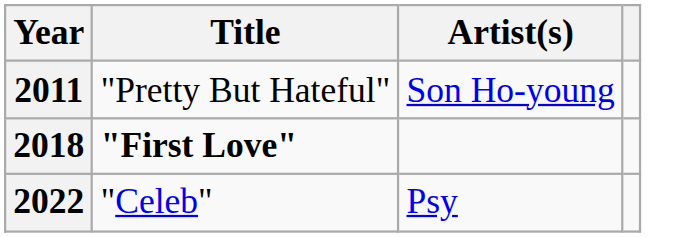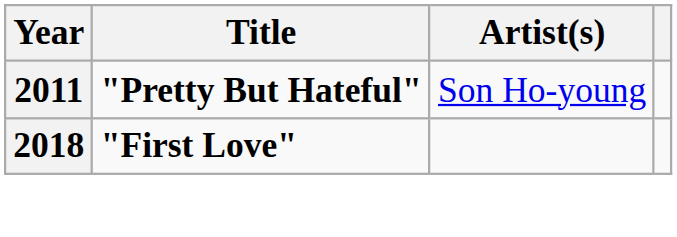 <table class="wikitable plainrowheaders sortable">
 <tr>
 <th scope="col">Year</th>
 <th scope="col">Title</th>
 <th scope="col">Artist(s)</th>
 <th scope="col" class="unsortable"></th>
 </tr>
 <tr>
 <th scope="row" style="text-align:center">2011</th>
-<td>"Pretty But Hateful"</td>
+<td><strong>"Pretty But Hateful"</strong></td>
 <td><a href='#'>Son Ho-young</a></td>
 <td style="text-align:center"></td>
 </tr>
 <tr>
 <th scope="row" style="text-align:center">2018</th>
 <td><strong>"First Love"</strong></td>
 <td></td>
 <td style="text-align:center"></td>
 </tr>
-<tr>
-<th scope="row" style="text-align:center">2022</th>
-<td>"<a href='#'>Celeb</a>"</td>
-<td><a href='#'>Psy</a></td>
-<td style="text-align:center"></td>
-</tr>
 </table>
